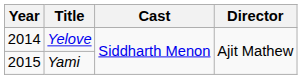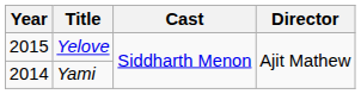 <table class="wikitable">
 <tr>
 <th>Year</th>
 <th>Title</th>
 <th>Cast</th>
 <th>Director</th>
 </tr>
 <tr>
-<td>2014</td>
+<td>2015</td>
 <td><em><a href='#'>Yelove</a></em></td>
 <td rowspan=2><a href='#'>Siddharth Menon</a></td>
 <td rowspan=2>Ajit Mathew</td>
 </tr>
 <tr>
-<td>2015</td>
+<td>2014</td>
 <td><em>Yami</em></td>
 </tr>
 </table>
